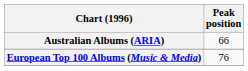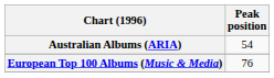 <table class="wikitable sortable plainrowheaders" style="text-align:center;">
 <tr>
 <th scope="col">Chart (1996)</th>
 <th scope="col">Peak<br>position</th>
 </tr>
 <tr>
 <th scope="row">Australian Albums (<a href='#'>ARIA</a>)</th>
-<td style="text-align:center;">66</td>
+<td style="text-align:center;">54</td>
 </tr>
 <tr>
 </tr>
 <tr>
 </tr>
 <tr>
 <th scope="row"><a href='#'>European Top 100 Albums</a> (<em><a href='#'>Music & Media</a></em>)</th>
 <td>76</td>
 </tr>
 <tr>
 </tr>
 <tr>
 </tr>
 <tr>
 </tr>
 <tr>
 </tr>
 <tr>
 </tr>
 </table>
